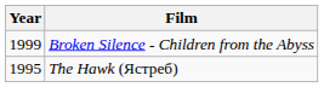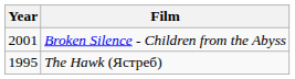 <table class="wikitable">
 <tr>
 <th>Year</th>
 <th>Film</th>
 </tr>
 <tr>
-<td>1999</td>
+<td>2001</td>
 <td><em><a href='#'>Broken Silence</a> - Children from the Abyss</em></td>
 </tr>
 <tr>
 <td>1995</td>
 <td><em>The Hawk</em> (Ястреб)</td>
 </tr>
 </table>
